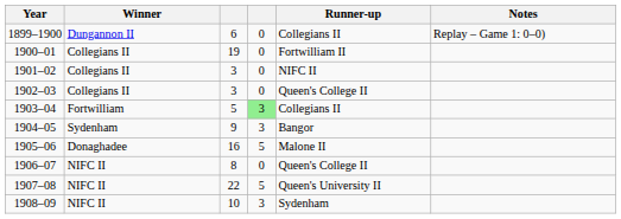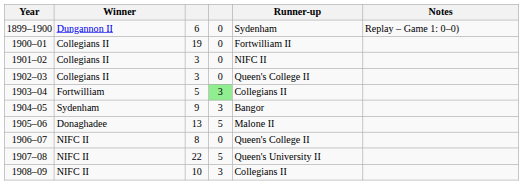 <table class="wikitable">
 <tr>
 <th>Year</th>
 <th>Winner</th>
 <th></th>
 <th></th>
 <th>Runner-up</th>
 <th>Notes</th>
 </tr>
 <tr>
 <td align="center">1899–1900</td>
 <td width=200><a href='#'>Dungannon II</a></td>
 <td width=30 align="center">6</td>
 <td width=30 align="center">0</td>
-<td width=200>Collegians II</td>
+<td>Sydenham</td>
 <td width=240>Replay – Game 1: 0–0)</td>
 </tr>
 <tr>
 <td align="center">1900–01</td>
 <td>Collegians II</td>
 <td align="center">19</td>
 <td align="center">0</td>
 <td>Fortwilliam II</td>
 <td></td>
 </tr>
 <tr>
 <td align="center">1901–02</td>
 <td>Collegians II</td>
 <td align="center">3</td>
 <td align="center">0</td>
 <td>NIFC II</td>
 <td></td>
 </tr>
 <tr>
 <td align="center">1902–03</td>
 <td>Collegians II</td>
 <td align="center">3</td>
 <td align="center">0</td>
 <td>Queen's College II</td>
 <td></td>
 </tr>
 <tr>
 <td align="center">1903–04</td>
 <td>Fortwilliam</td>
 <td align="center">5</td>
 <td align="center" style="background: lightgreen;">3</td>
 <td>Collegians II</td>
 <td></td>
 </tr>
 <tr>
 <td align="center">1904–05</td>
 <td>Sydenham</td>
 <td align="center">9</td>
 <td align="center">3</td>
 <td>Bangor</td>
 <td></td>
 </tr>
 <tr>
 <td align="center">1905–06</td>
 <td>Donaghadee</td>
-<td align="center">16</td>
+<td align="center">13</td>
 <td align="center">5</td>
 <td>Malone II</td>
 <td></td>
 </tr>
 <tr>
 <td align="center">1906–07</td>
 <td>NIFC II</td>
 <td align="center">8</td>
 <td align="center">0</td>
 <td>Queen's College II</td>
 <td></td>
 </tr>
 <tr>
 <td align="center">1907–08</td>
 <td>NIFC II</td>
 <td align="center">22</td>
 <td align="center">5</td>
 <td>Queen's University II</td>
 <td></td>
 </tr>
 <tr>
 <td align="center">1908–09</td>
 <td>NIFC II</td>
 <td align="center">10</td>
 <td align="center">3</td>
-<td>Sydenham</td>
+<td width=200>Collegians II</td>
 <td></td>
 </tr>
 </table>
